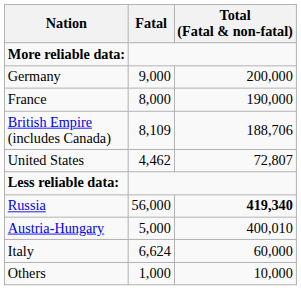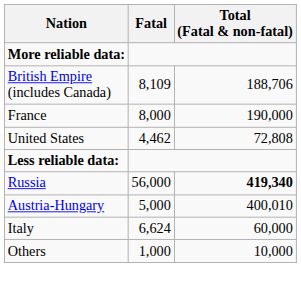 <table class="wikitable floatright">
 <tr>
 <th>Nation</th>
 <th>Fatal</th>
 <th>Total <br>(Fatal & non-fatal)</th>
 </tr>
 <tr>
 <td><strong>More reliable data:</strong></td>
 </tr>
 <tr>
-<td>Germany</td>
-<td align="right">9,000</td>
-<td align="right">200,000</td>
+<td><a href='#'>British Empire</a> <br>(includes Canada)</td>
+<td align="right">8,109</td>
+<td align="right">188,706</td>
 </tr>
 <tr>
 <td>France</td>
 <td align="right">8,000</td>
 <td align="right">190,000</td>
 </tr>
 <tr>
-<td><a href='#'>British Empire</a> <br>(includes Canada)</td>
-<td align="right">8,109</td>
-<td align="right">188,706</td>
-</tr>
-<tr>
 <td>United States</td>
 <td align="right">4,462</td>
-<td align="right">72,807</td>
+<td align="right">72,808</td>
 </tr>
 <tr>
 <td><strong>Less reliable data:</strong></td>
 </tr>
 <tr>
 <td><a href='#'>Russia</a></td>
 <td align="right">56,000</td>
 <td align="right"><strong>419,340</strong></td>
 </tr>
 <tr>
 <td><a href='#'>Austria-Hungary</a></td>
 <td align="right">5,000</td>
 <td align="right">400,010</td>
 </tr>
 <tr>
 <td>Italy</td>
 <td align="right">6,624</td>
 <td align="right">60,000</td>
 </tr>
 <tr>
 <td>Others</td>
 <td align="right">1,000</td>
 <td align="right">10,000</td>
 </tr>
 </table>
